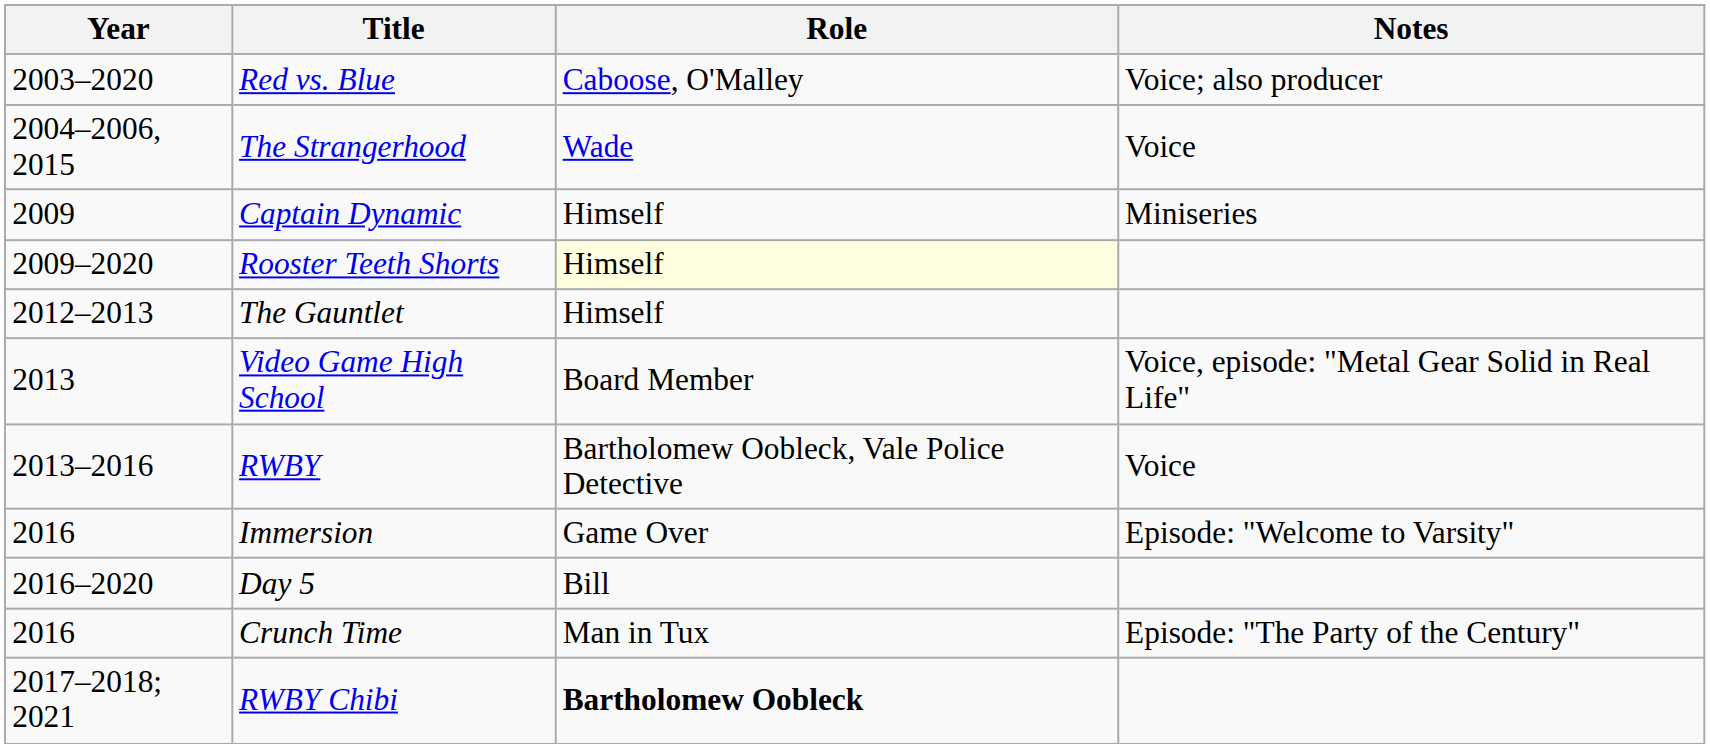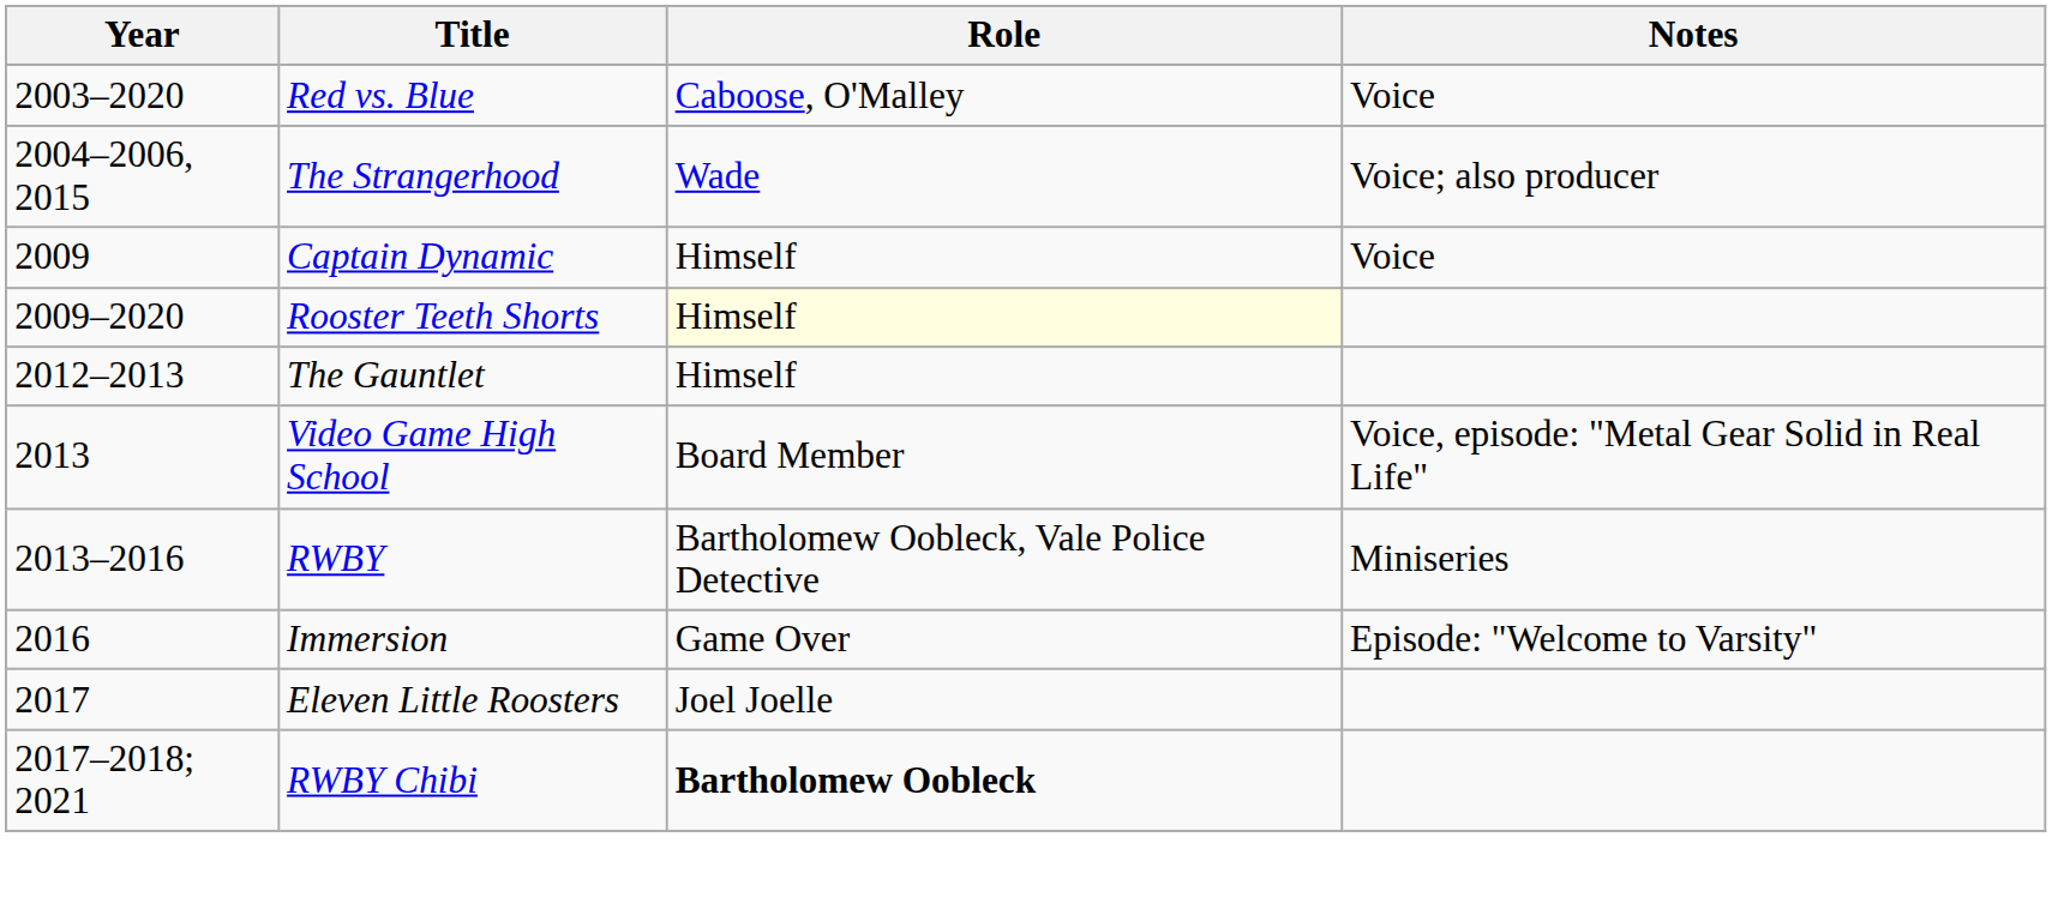 <table class="sortable wikitable">
 <tr>
 <th>Year</th>
 <th>Title</th>
 <th>Role</th>
 <th>Notes</th>
 </tr>
 <tr>
 <td>2003–2020</td>
 <td><em><a href='#'>Red vs. Blue</a></em></td>
 <td><a href='#'>Caboose</a>, O'Malley</td>
-<td>Voice; also producer</td>
+<td>Voice</td>
 </tr>
 <tr>
 <td>2004–2006, 2015</td>
 <td><em><a href='#'>The Strangerhood</a></em></td>
 <td><a href='#'>Wade</a></td>
-<td>Voice</td>
+<td>Voice; also producer</td>
 </tr>
 <tr>
 <td>2009</td>
 <td><em><a href='#'>Captain Dynamic</a></em></td>
 <td>Himself</td>
-<td>Miniseries</td>
+<td>Voice</td>
 </tr>
 <tr>
 <td>2009–2020</td>
 <td><em><a href='#'>Rooster Teeth Shorts</a></em></td>
 <td style="background: lightyellow;">Himself</td>
 <td></td>
 </tr>
 <tr>
 <td>2012–2013</td>
 <td><em>The Gauntlet</em></td>
 <td>Himself</td>
 <td></td>
 </tr>
 <tr>
 <td>2013</td>
 <td><em><a href='#'>Video Game High School</a></em></td>
 <td>Board Member</td>
 <td>Voice, episode: "Metal Gear Solid in Real Life"</td>
 </tr>
 <tr>
 <td>2013–2016</td>
 <td><em><a href='#'>RWBY</a></em></td>
 <td>Bartholomew Oobleck, Vale Police Detective</td>
-<td>Voice</td>
+<td>Miniseries</td>
 </tr>
 <tr>
 <td>2016</td>
 <td><em>Immersion </em></td>
 <td>Game Over</td>
 <td>Episode: "Welcome to Varsity"</td>
 </tr>
 <tr>
-<td>2016–2020</td>
-<td><em>Day 5</em></td>
-<td>Bill</td>
+<td>2017</td>
+<td><em>Eleven Little Roosters</em></td>
+<td>Joel Joelle</td>
 <td></td>
-</tr>
-<tr>
-<td>2016</td>
-<td><em>Crunch Time</em></td>
-<td>Man in Tux</td>
-<td>Episode: "The Party of the Century"</td>
 </tr>
 <tr>
 <td>2017–2018; 2021</td>
 <td><em><a href='#'>RWBY Chibi</a></em></td>
 <td><strong>Bartholomew Oobleck</strong></td>
 <td></td>
 </tr>
 </table>
